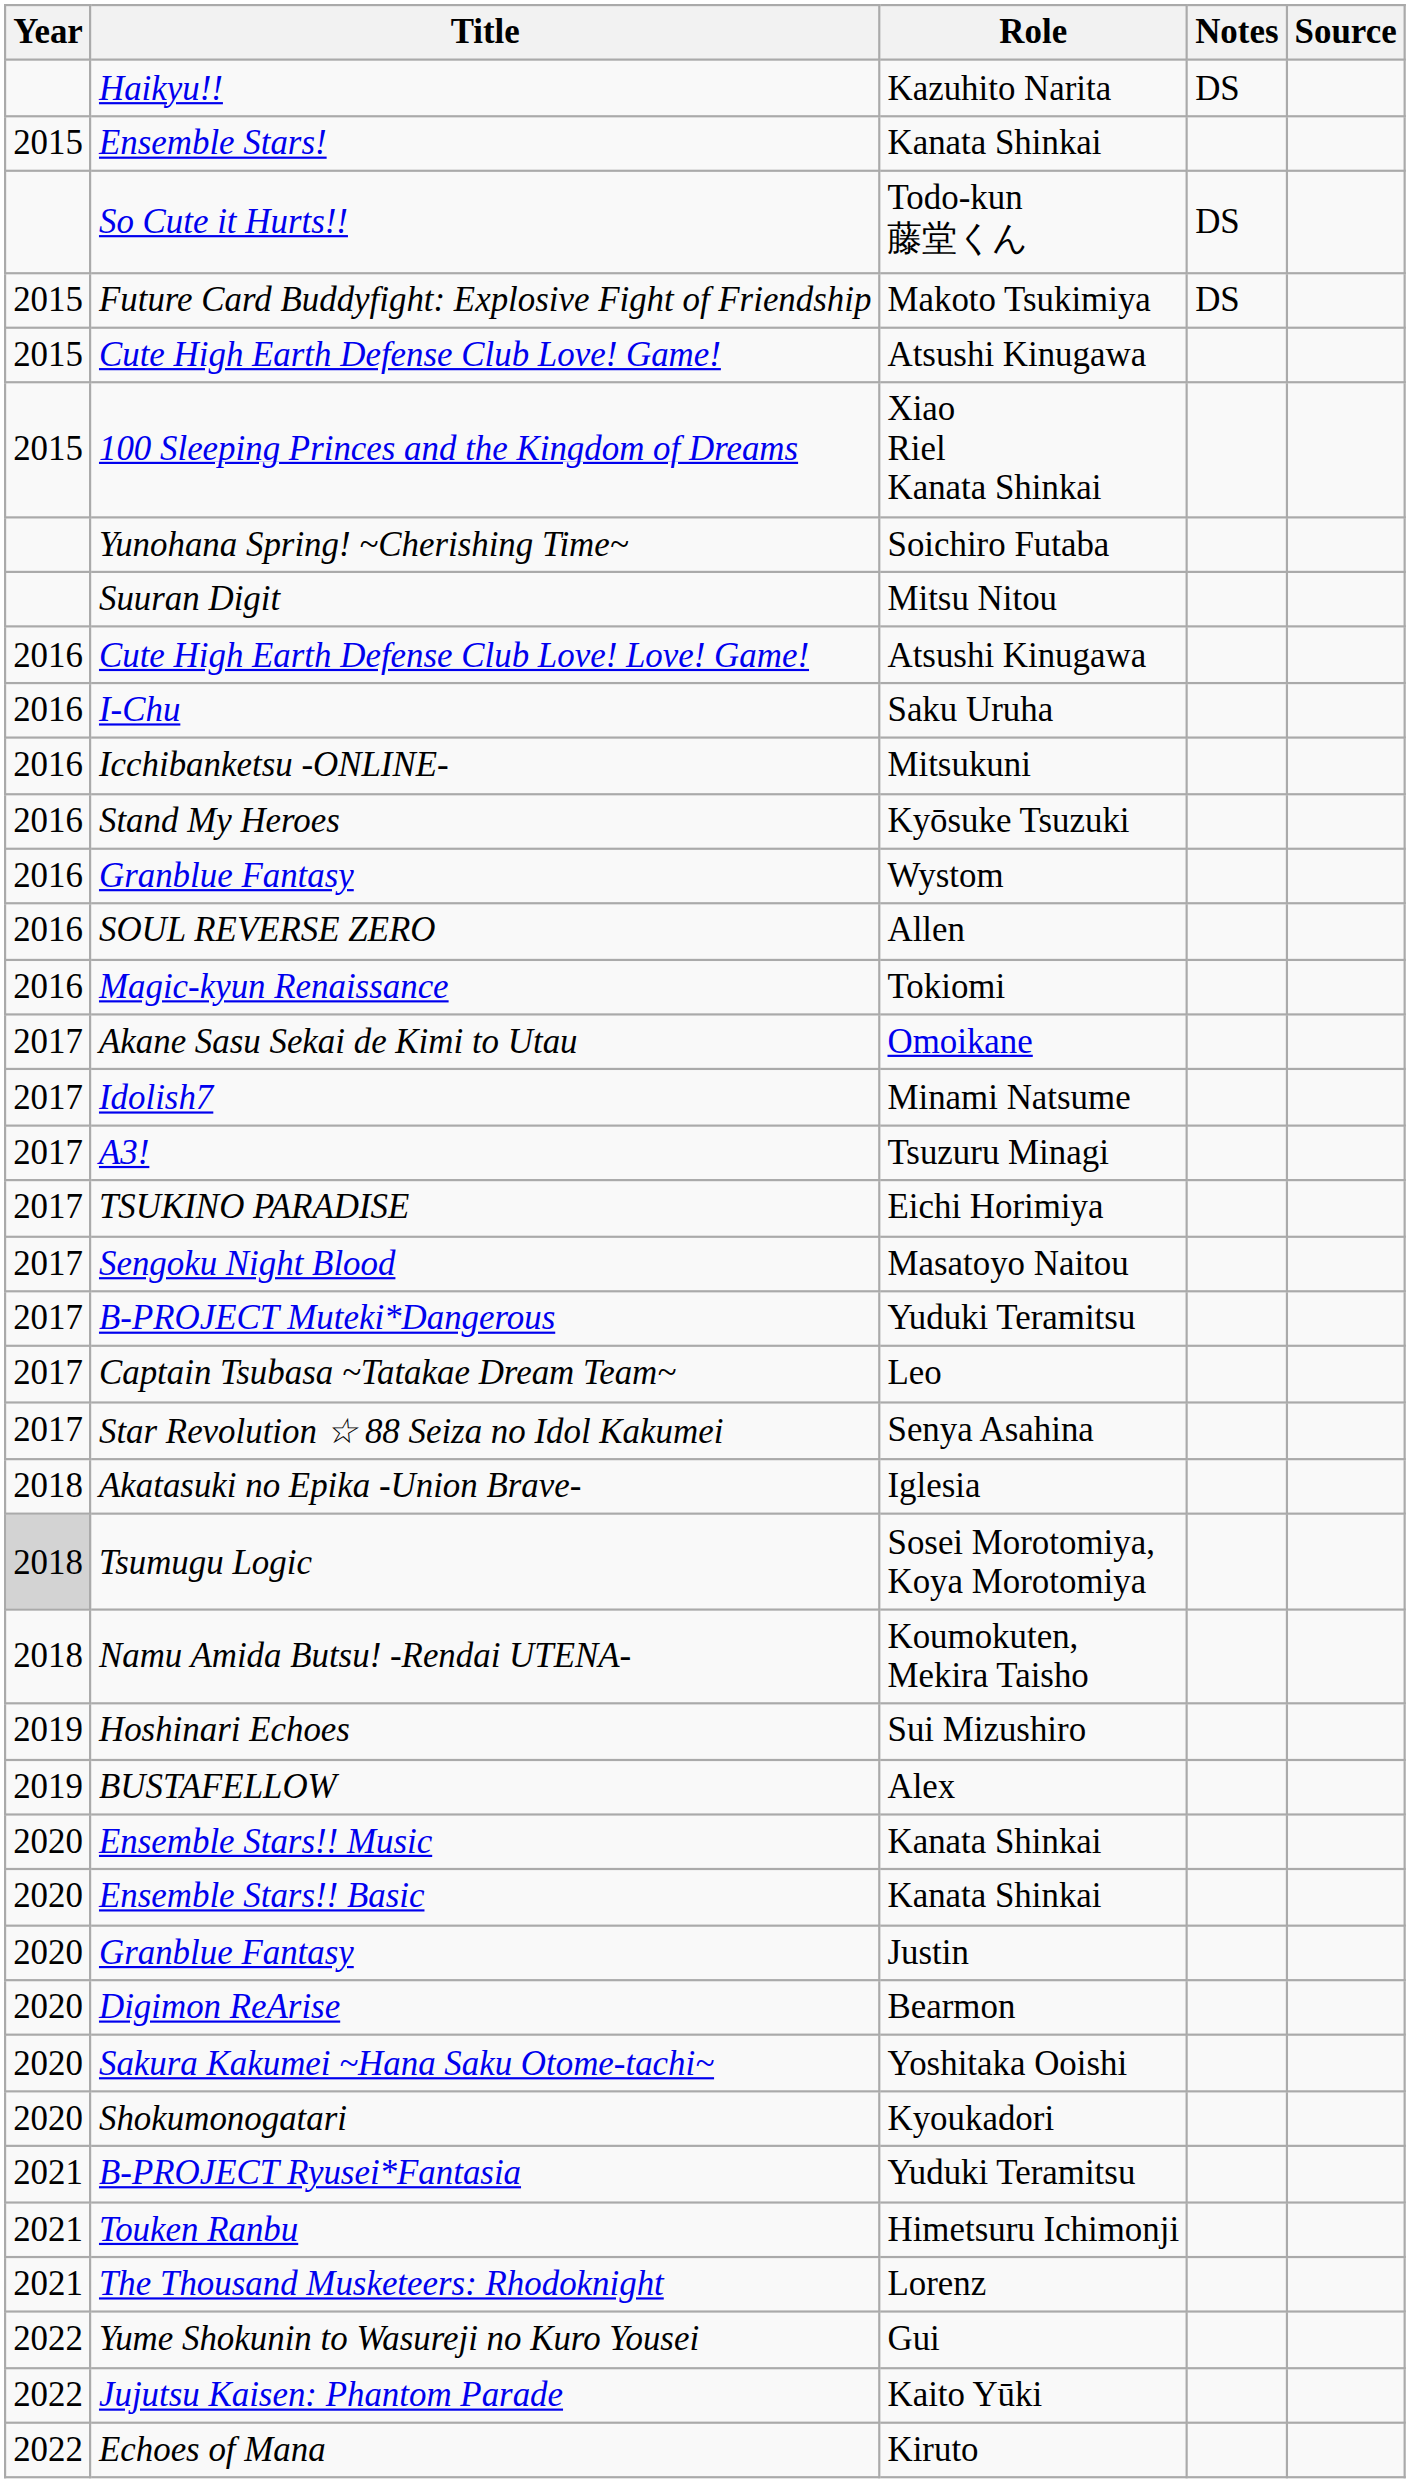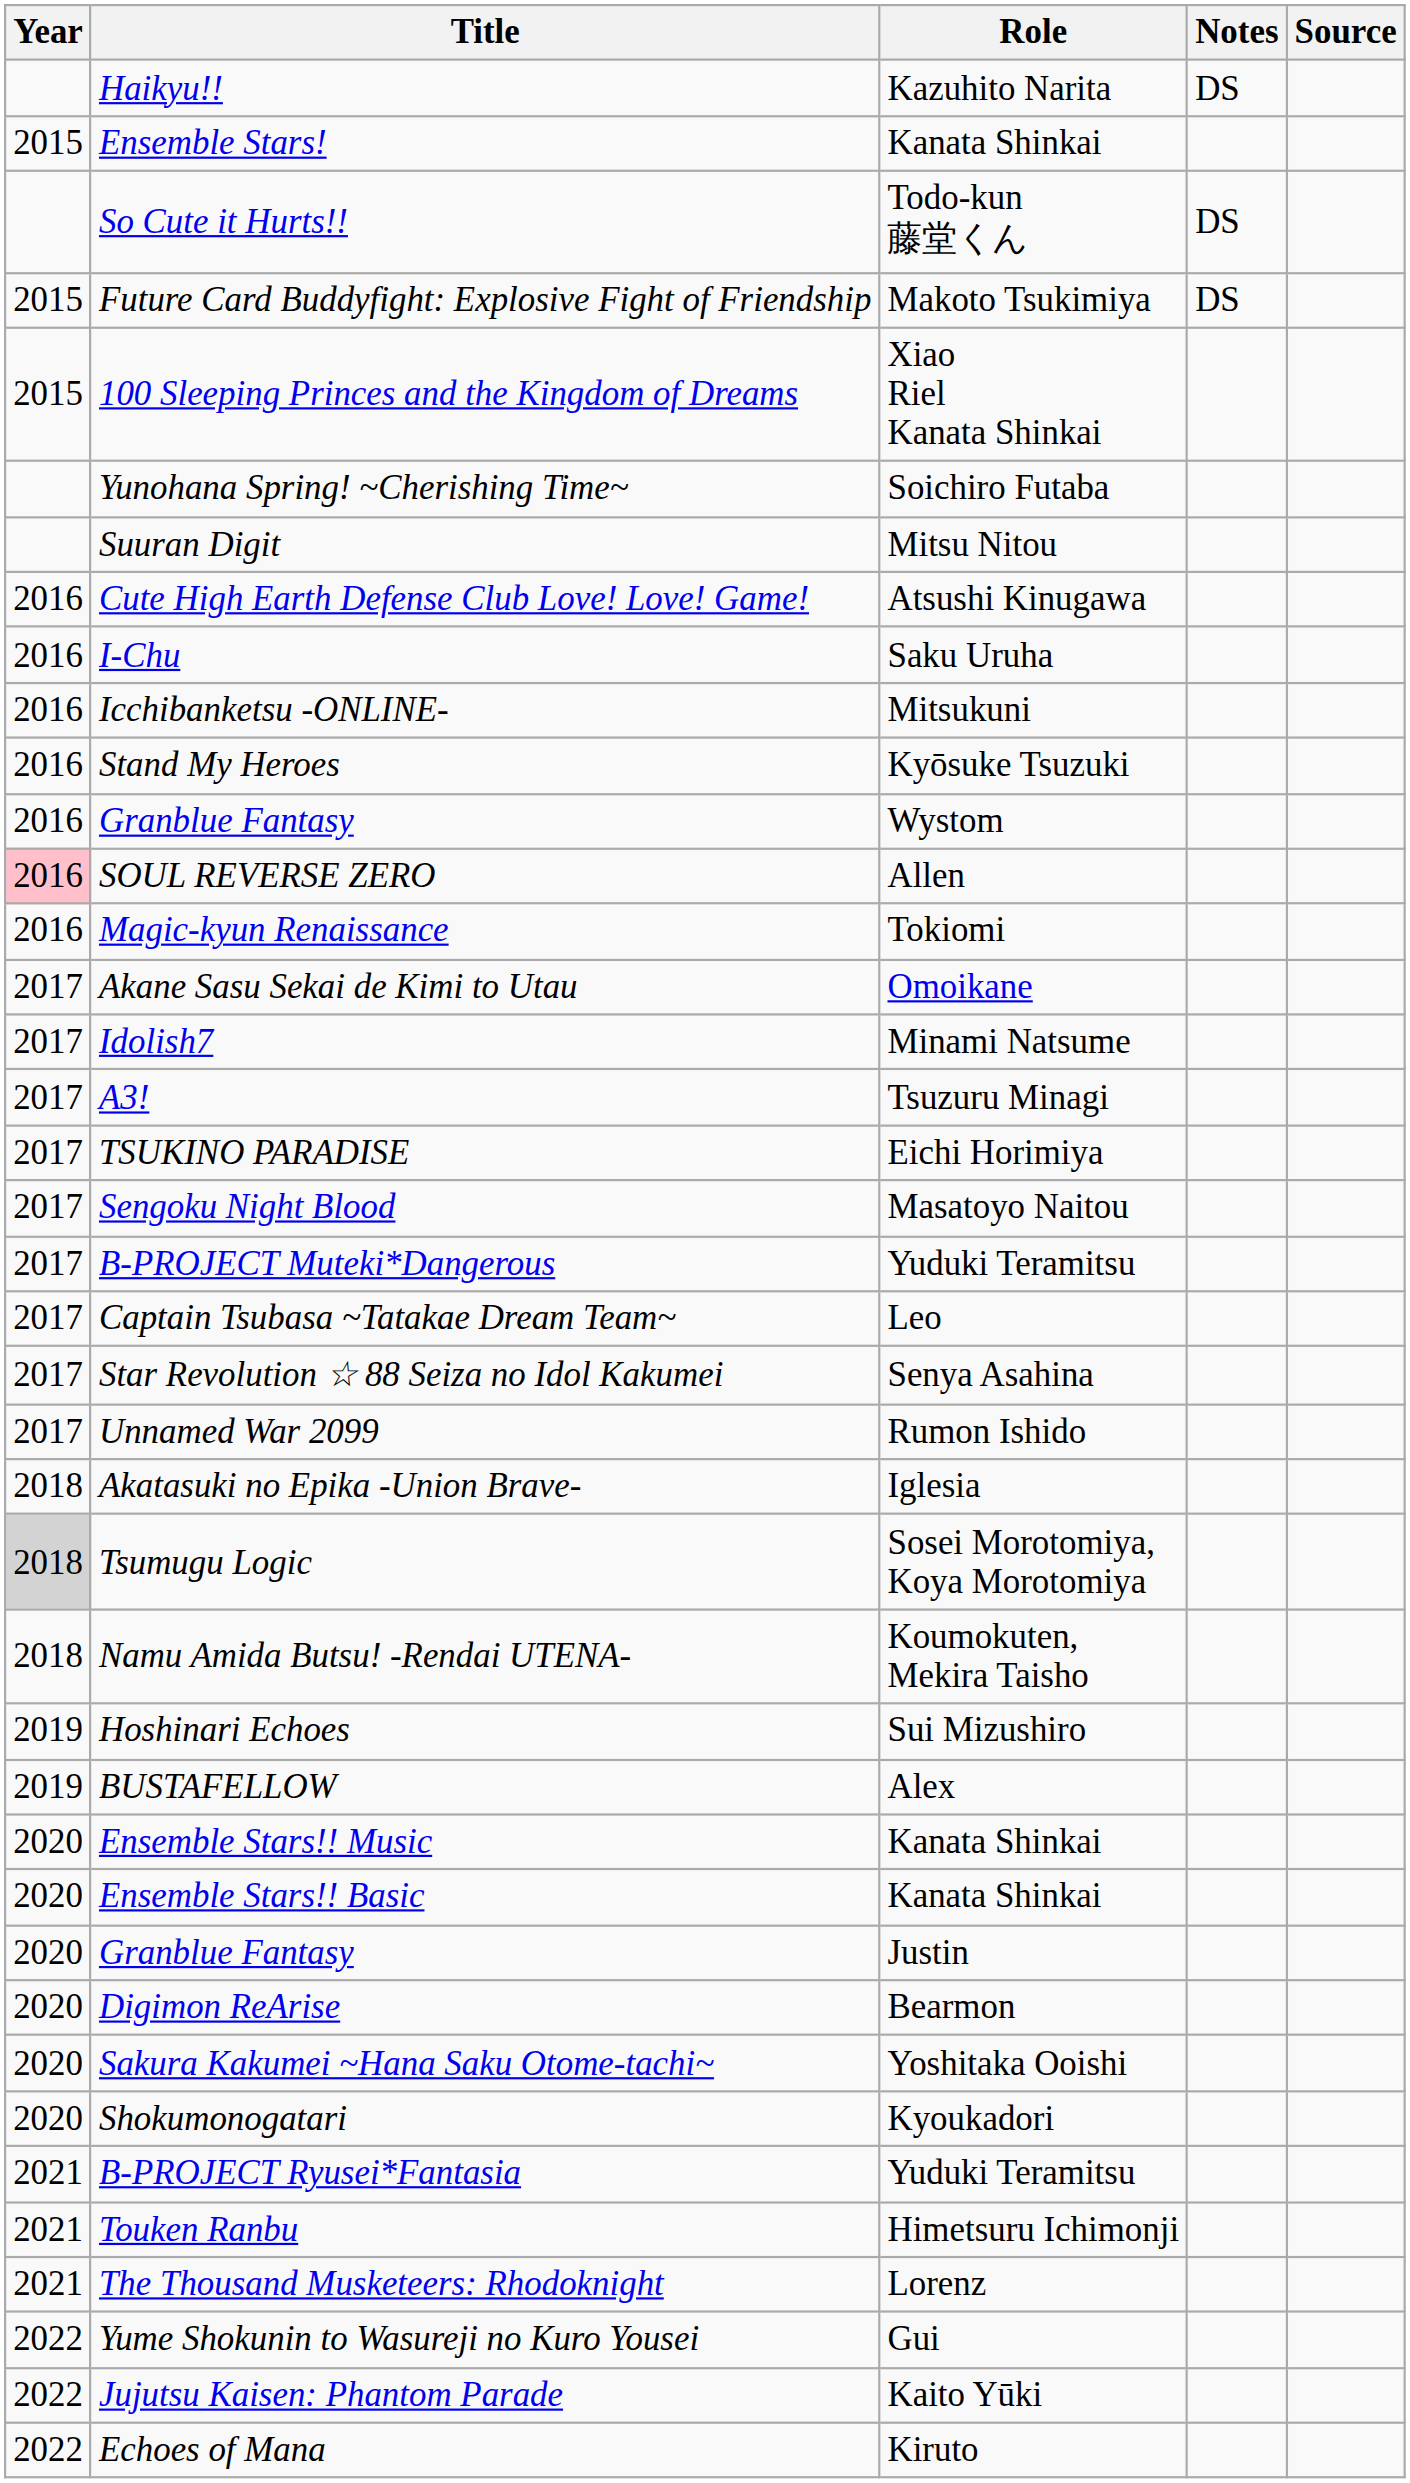 <table class="wikitable sortable plainrowheaders">
 <tr>
 <th>Year</th>
 <th>Title</th>
 <th>Role</th>
 <th class="unsortable">Notes</th>
 <th class="unsortable">Source</th>
 </tr>
 <tr>
 <td></td>
 <td><em><a href='#'>Haikyu!!</a></em></td>
 <td>Kazuhito Narita</td>
 <td>DS</td>
 <td></td>
 </tr>
 <tr>
 <td>2015</td>
 <td><em><a href='#'>Ensemble Stars!</a></em></td>
 <td>Kanata Shinkai</td>
 <td></td>
 <td></td>
 </tr>
 <tr>
 <td></td>
 <td><em><a href='#'>So Cute it Hurts!!</a></em></td>
 <td>Todo-kun<br>藤堂くん</td>
 <td>DS</td>
 <td></td>
 </tr>
 <tr>
 <td>2015</td>
 <td><em>Future Card Buddyfight: Explosive Fight of Friendship</em></td>
 <td>Makoto Tsukimiya</td>
 <td>DS</td>
-<td></td>
-</tr>
-<tr>
-<td>2015</td>
-<td><a href='#'><em>Cute High Earth Defense Club Love! Game!</em></a></td>
-<td>Atsushi Kinugawa</td>
-<td></td>
 <td></td>
 </tr>
 <tr>
 <td>2015</td>
 <td><em><a href='#'>100 Sleeping Princes and the Kingdom of Dreams</a></em></td>
 <td>Xiao<br>Riel<br>Kanata Shinkai</td>
 <td></td>
 <td><br><br></td>
 </tr>
 <tr>
 <td></td>
 <td><em>Yunohana Spring! ~Cherishing Time~</em></td>
 <td>Soichiro Futaba</td>
 <td></td>
 <td></td>
 </tr>
 <tr>
 <td></td>
 <td><em>Suuran Digit</em></td>
 <td>Mitsu Nitou</td>
 <td></td>
 <td></td>
 </tr>
 <tr>
 <td>2016</td>
 <td><a href='#'><em>Cute High Earth Defense Club Love! Love! Game!</em></a></td>
 <td>Atsushi Kinugawa</td>
 <td></td>
 <td></td>
 </tr>
 <tr>
 <td>2016</td>
 <td><em><a href='#'>I-Chu</a></em></td>
 <td>Saku Uruha</td>
 <td></td>
 <td></td>
 </tr>
 <tr>
 <td>2016</td>
 <td><em>Icchibanketsu -ONLINE-</em></td>
 <td>Mitsukuni</td>
 <td></td>
 <td></td>
 </tr>
 <tr>
 <td>2016</td>
 <td><em>Stand My Heroes</em></td>
 <td>Kyōsuke Tsuzuki</td>
 <td></td>
 <td></td>
 </tr>
 <tr>
 <td>2016</td>
 <td><em><a href='#'>Granblue Fantasy</a></em></td>
 <td>Wystom</td>
 <td></td>
 <td></td>
 </tr>
 <tr>
-<td>2016</td>
+<td style="background: pink;">2016</td>
 <td><em>SOUL REVERSE ZERO</em></td>
 <td>Allen</td>
 <td></td>
 <td></td>
 </tr>
 <tr>
 <td>2016</td>
 <td><em><a href='#'>Magic-kyun Renaissance</a></em></td>
 <td>Tokiomi</td>
 <td></td>
 <td></td>
 </tr>
 <tr>
 <td>2017</td>
 <td><em>Akane Sasu Sekai de Kimi to Utau</em></td>
 <td><a href='#'>Omoikane</a></td>
 <td></td>
 <td></td>
 </tr>
 <tr>
 <td>2017</td>
 <td><em><a href='#'>Idolish7</a></em></td>
 <td>Minami Natsume</td>
 <td></td>
 <td></td>
 </tr>
 <tr>
 <td>2017</td>
 <td><em><a href='#'>A3!</a></em></td>
 <td>Tsuzuru Minagi</td>
 <td></td>
 <td></td>
 </tr>
 <tr>
 <td>2017</td>
 <td><em>TSUKINO PARADISE</em></td>
 <td>Eichi Horimiya</td>
 <td></td>
 <td></td>
 </tr>
 <tr>
 <td>2017</td>
 <td><em><a href='#'>Sengoku Night Blood</a></em></td>
 <td>Masatoyo Naitou</td>
 <td></td>
 <td></td>
 </tr>
 <tr>
 <td>2017</td>
 <td><em><a href='#'>B-PROJECT Muteki*Dangerous</a></em></td>
 <td>Yuduki Teramitsu</td>
 <td></td>
 <td></td>
 </tr>
 <tr>
 <td>2017</td>
 <td><em>Captain Tsubasa ~Tatakae Dream Team~</em></td>
 <td>Leo</td>
 <td></td>
 <td></td>
 </tr>
 <tr>
 <td>2017</td>
 <td><em>Star Revolution ☆ 88 Seiza no Idol Kakumei</em></td>
 <td>Senya Asahina</td>
+<td></td>
+<td></td>
+</tr>
+<tr>
+<td>2017</td>
+<td><em>Unnamed War 2099</em></td>
+<td>Rumon Ishido</td>
 <td></td>
 <td></td>
 </tr>
 <tr>
 <td>2018</td>
 <td><em>Akatasuki no Epika -Union Brave-</em></td>
 <td>Iglesia</td>
 <td></td>
 <td></td>
 </tr>
 <tr>
 <td style="background: lightgrey;">2018</td>
 <td><em>Tsumugu Logic</em></td>
 <td>Sosei Morotomiya,<br>Koya Morotomiya</td>
 <td></td>
 <td><br></td>
 </tr>
 <tr>
 <td>2018</td>
 <td><em>Namu Amida Butsu! -Rendai UTENA-</em></td>
 <td>Koumokuten,<br>Mekira Taisho</td>
 <td></td>
 <td><br></td>
 </tr>
 <tr>
 <td>2019</td>
 <td><em>Hoshinari Echoes</em></td>
 <td>Sui Mizushiro</td>
 <td></td>
 <td></td>
 </tr>
 <tr>
 <td>2019</td>
 <td><em>BUSTAFELLOW</em></td>
 <td>Alex</td>
 <td></td>
 <td></td>
 </tr>
 <tr>
 <td>2020</td>
 <td><em><a href='#'>Ensemble Stars!! Music</a></em></td>
 <td>Kanata Shinkai</td>
 <td></td>
 <td></td>
 </tr>
 <tr>
 <td>2020</td>
 <td><em><a href='#'>Ensemble Stars!! Basic</a></em></td>
 <td>Kanata Shinkai</td>
 <td></td>
 <td></td>
 </tr>
 <tr>
 <td>2020</td>
 <td><em><a href='#'>Granblue Fantasy</a></em></td>
 <td>Justin</td>
 <td></td>
 <td></td>
 </tr>
 <tr>
 <td>2020</td>
 <td><em><a href='#'>Digimon ReArise</a></em></td>
 <td>Bearmon</td>
 <td></td>
 <td></td>
 </tr>
 <tr>
 <td>2020</td>
 <td><em><a href='#'>Sakura Kakumei ~Hana Saku Otome-tachi~</a></em></td>
 <td>Yoshitaka Ooishi</td>
 <td></td>
 <td></td>
 </tr>
 <tr>
 <td>2020</td>
 <td><em>Shokumonogatari</em></td>
 <td>Kyoukadori</td>
 <td></td>
 <td></td>
 </tr>
 <tr>
 <td>2021</td>
 <td><em><a href='#'>B-PROJECT Ryusei*Fantasia</a></em></td>
 <td>Yuduki Teramitsu</td>
 <td></td>
 <td></td>
 </tr>
 <tr>
 <td>2021</td>
 <td><em><a href='#'>Touken Ranbu</a></em></td>
 <td>Himetsuru Ichimonji</td>
 <td></td>
 <td></td>
 </tr>
 <tr>
 <td>2021</td>
 <td><em><a href='#'>The Thousand Musketeers: Rhodoknight</a></em></td>
 <td>Lorenz</td>
 <td></td>
 <td></td>
 </tr>
 <tr>
 <td>2022</td>
 <td><em>Yume Shokunin to Wasureji no Kuro Yousei</em></td>
 <td>Gui</td>
 <td></td>
 <td></td>
 </tr>
 <tr>
 <td>2022</td>
 <td><em><a href='#'>Jujutsu Kaisen: Phantom Parade</a></em></td>
 <td>Kaito Yūki</td>
 <td></td>
 <td></td>
 </tr>
 <tr>
 <td>2022</td>
 <td><em>Echoes of Mana</em></td>
 <td>Kiruto</td>
 <td></td>
 <td></td>
 </tr>
 </table>
